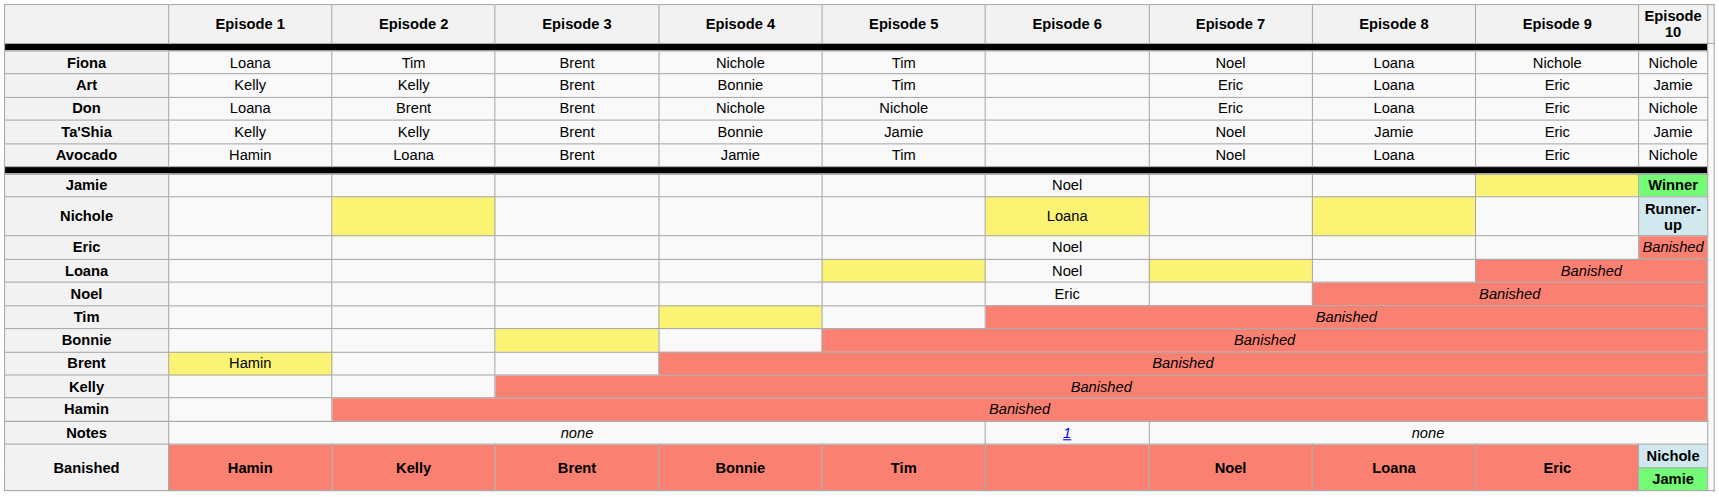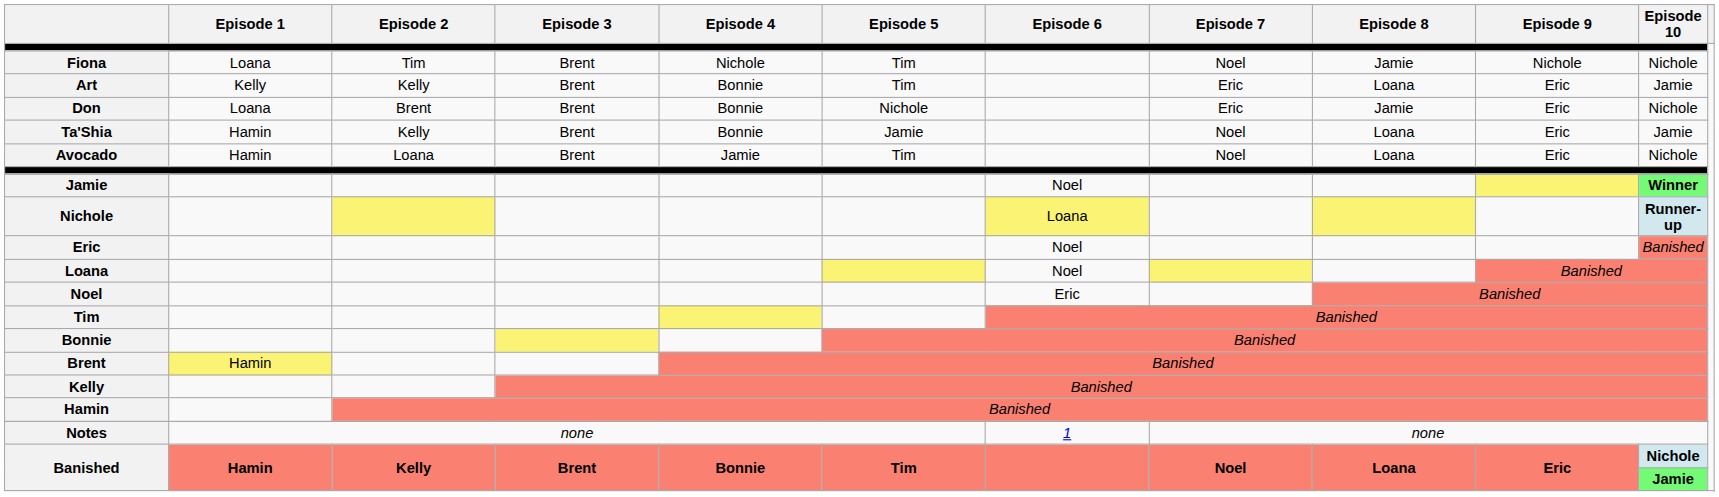 <table class="wikitable" style="text-align:center; font-size:85%; width:100%; line-height:15px;">
 <tr>
 <th rowspan="2" style="width:10%"></th>
 <th rowspan="2" style="width:10%">Episode 1</th>
 <th rowspan="2" style="width:10%">Episode 2</th>
 <th rowspan="2" style="width:10%">Episode 3</th>
 <th rowspan="2" style="width:10%">Episode 4</th>
 <th rowspan="2" style="width:10%">Episode 5</th>
 <th rowspan="2" style="width:10%">Episode 6</th>
 <th rowspan="2" style="width:10%">Episode 7</th>
 <th rowspan="2" style="width:10%">Episode 8</th>
 <th rowspan="2" style="width:10%">Episode 9</th>
 <th rowspan="2" style="width:10%">Episode 10</th>
 </tr>
 <tr>
 <th style="width:40%"></th>
 </tr>
 <tr>
 <th style="background:#000" colspan="11"></th>
 </tr>
 <tr>
 <th>Fiona</th>
 <td>Loana</td>
 <td>Tim</td>
 <td>Brent</td>
 <td>Nichole</td>
 <td>Tim</td>
 <td></td>
 <td>Noel</td>
-<td>Loana</td>
+<td>Jamie</td>
 <td>Nichole</td>
 <td>Nichole</td>
 </tr>
 <tr>
 <th>Art</th>
 <td>Kelly</td>
 <td>Kelly</td>
 <td>Brent</td>
 <td>Bonnie</td>
 <td>Tim</td>
 <td></td>
 <td>Eric</td>
 <td>Loana</td>
 <td>Eric</td>
 <td>Jamie</td>
 </tr>
 <tr>
 <th>Don</th>
 <td>Loana</td>
 <td>Brent</td>
 <td>Brent</td>
-<td>Nichole</td>
+<td>Bonnie</td>
 <td>Nichole</td>
 <td></td>
 <td>Eric</td>
-<td>Loana</td>
+<td>Jamie</td>
 <td>Eric</td>
 <td>Nichole</td>
 </tr>
 <tr>
 <th>Ta'Shia</th>
-<td>Kelly</td>
+<td>Hamin</td>
 <td>Kelly</td>
 <td>Brent</td>
 <td>Bonnie</td>
 <td>Jamie</td>
 <td></td>
 <td>Noel</td>
-<td>Jamie</td>
+<td>Loana</td>
 <td>Eric</td>
 <td>Jamie</td>
 </tr>
 <tr>
 <th>Avocado</th>
 <td>Hamin</td>
 <td>Loana</td>
 <td>Brent</td>
 <td>Jamie</td>
 <td>Tim</td>
 <td></td>
 <td>Noel</td>
 <td>Loana</td>
 <td>Eric</td>
 <td>Nichole</td>
 </tr>
 <tr>
 <th style="background:#000" colspan="11"></th>
 </tr>
 <tr>
 </tr>
 <tr>
 <th>Jamie</th>
 <td></td>
 <td></td>
 <td></td>
 <td></td>
 <td></td>
 <td>Noel</td>
 <td></td>
 <td></td>
 <td bgcolor="#FBF373"></td>
 <td bgcolor="#73FB76"><strong>Winner</strong><br></td>
 </tr>
 <tr>
 <th>Nichole</th>
 <td></td>
 <td bgcolor="#FBF373"></td>
 <td></td>
 <td></td>
 <td></td>
 <td bgcolor="#FBF373">Loana</td>
 <td></td>
 <td bgcolor="#FBF373"></td>
 <td></td>
 <td bgcolor="#D1E8EF"><strong>Runner-up</strong><br></td>
 </tr>
 <tr>
 <th>Eric</th>
 <td></td>
 <td></td>
 <td></td>
 <td></td>
 <td></td>
 <td>Noel</td>
 <td></td>
 <td></td>
 <td></td>
 <td colspan="1" bgcolor="#fa8072"><em>Banished</em><br></td>
 </tr>
 <tr>
 <th>Loana</th>
 <td></td>
 <td></td>
 <td></td>
 <td></td>
 <td bgcolor="#FBF373"></td>
 <td>Noel</td>
 <td bgcolor="#FBF373"></td>
 <td></td>
 <td colspan="2" bgcolor="#fa8072"><em>Banished</em><br></td>
 </tr>
 <tr>
 <th>Noel</th>
 <td></td>
 <td></td>
 <td></td>
 <td></td>
 <td></td>
 <td>Eric</td>
 <td></td>
 <td colspan="3" bgcolor="#fa8072"><em>Banished</em><br></td>
 </tr>
 <tr>
 <th>Tim</th>
 <td></td>
 <td></td>
 <td></td>
 <td bgcolor="#FBF373"></td>
 <td></td>
 <td colspan="5" bgcolor="#fa8072"><em>Banished</em><br></td>
 </tr>
 <tr>
 <th>Bonnie</th>
 <td></td>
 <td></td>
 <td bgcolor="#FBF373"></td>
 <td></td>
 <td colspan="6" bgcolor="#fa8072"><em>Banished</em><br></td>
 </tr>
 <tr>
 <th>Brent</th>
 <td bgcolor="#FBF373">Hamin</td>
 <td></td>
 <td></td>
 <td colspan="7" bgcolor="#fa8072"><em>Banished</em><br></td>
 </tr>
 <tr>
 <th>Kelly</th>
 <td></td>
 <td></td>
 <td colspan="8" bgcolor="#fa8072"><em>Banished</em><br></td>
 </tr>
 <tr>
 <th>Hamin</th>
 <td></td>
 <td colspan="9" bgcolor="#fa8072"><em>Banished</em><br></td>
 </tr>
 <tr>
 </tr>
 <tr>
 <th>Notes</th>
 <td colspan="5"><em>none</em></td>
 <td><em><a href='#'>1</a></em></td>
 <td colspan="4"><em>none</em></td>
 </tr>
 <tr>
 <th rowspan="2">Banished</th>
 <td rowspan="2" bgcolor="#FA8072"><strong>Hamin</strong></td>
 <td rowspan="2" bgcolor="#FA8072"><strong>Kelly</strong></td>
 <td rowspan="2" bgcolor="#FA8072"><strong>Brent</strong></td>
 <td rowspan="2" bgcolor="#FA8072"><strong>Bonnie</strong></td>
 <td rowspan="2" bgcolor="#FA8072"><strong>Tim</strong></td>
 <td rowspan="2" bgcolor="#FA8072"></td>
 <td rowspan="2" bgcolor="#FA8072"><strong>Noel</strong></td>
 <td rowspan="2" bgcolor="#FA8072"><strong>Loana</strong></td>
 <td rowspan="2" bgcolor="#FA8072"><strong>Eric</strong></td>
 <td bgcolor="#D1E8EF"><strong>Nichole</strong></td>
 </tr>
 <tr>
 <td bgcolor="#73FB76"><strong>Jamie</strong></td>
 </tr>
 <tr>
 </tr>
 </table>
